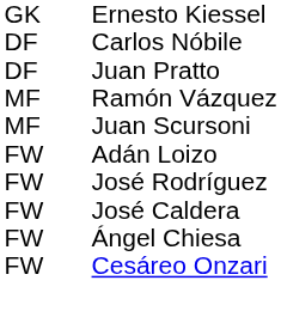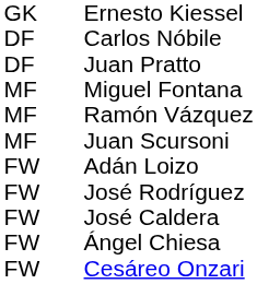 <table style="font-size:90%; margin:0.2em auto;" cellspacing="0" cellpadding="0">
 <tr>
 <th width="25"></th>
 <th width="25"></th>
 </tr>
 <tr>
 <td>GK</td>
 <td></td>
 <td> Ernesto Kiessel</td>
 </tr>
 <tr>
 <td>DF</td>
 <td></td>
 <td> Carlos Nóbile</td>
 </tr>
 <tr>
 <td>DF</td>
 <td></td>
 <td> Juan Pratto</td>
+</tr>
+<tr>
+<td>MF</td>
+<td></td>
+<td> Miguel Fontana</td>
 </tr>
 <tr>
 <td>MF</td>
 <td></td>
 <td> Ramón Vázquez</td>
 </tr>
 <tr>
 <td>MF</td>
 <td></td>
 <td> Juan Scursoni</td>
 </tr>
 <tr>
 <td>FW</td>
 <td></td>
 <td> Adán Loizo</td>
 </tr>
 <tr>
 <td>FW</td>
 <td></td>
 <td> José Rodríguez</td>
 </tr>
 <tr>
 <td>FW</td>
 <td></td>
 <td> José Caldera</td>
 </tr>
 <tr>
 <td>FW</td>
 <td></td>
 <td> Ángel Chiesa</td>
 </tr>
 <tr>
 <td>FW</td>
 <td></td>
 <td> <a href='#'>Cesáreo Onzari</a></td>
 </tr>
 </table>
